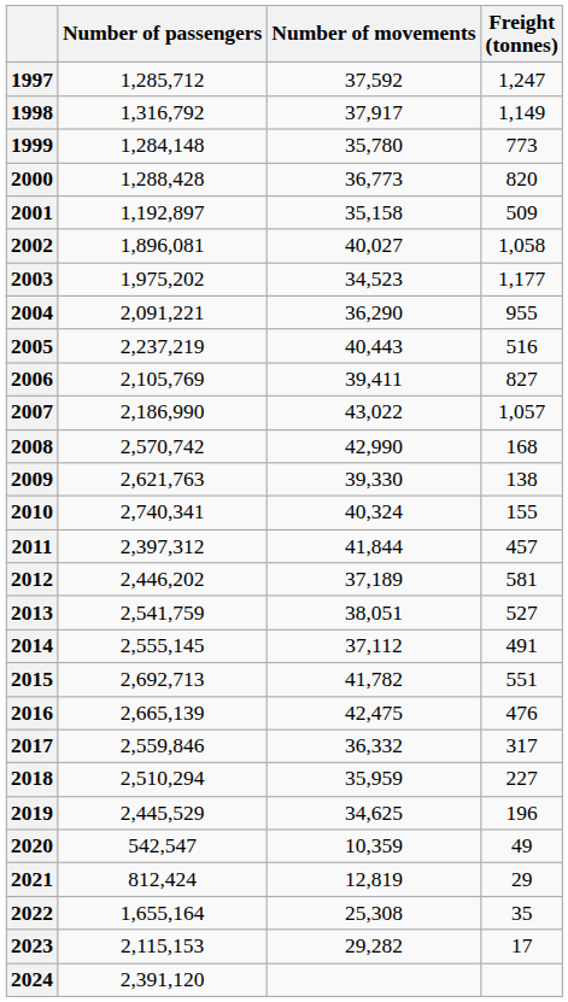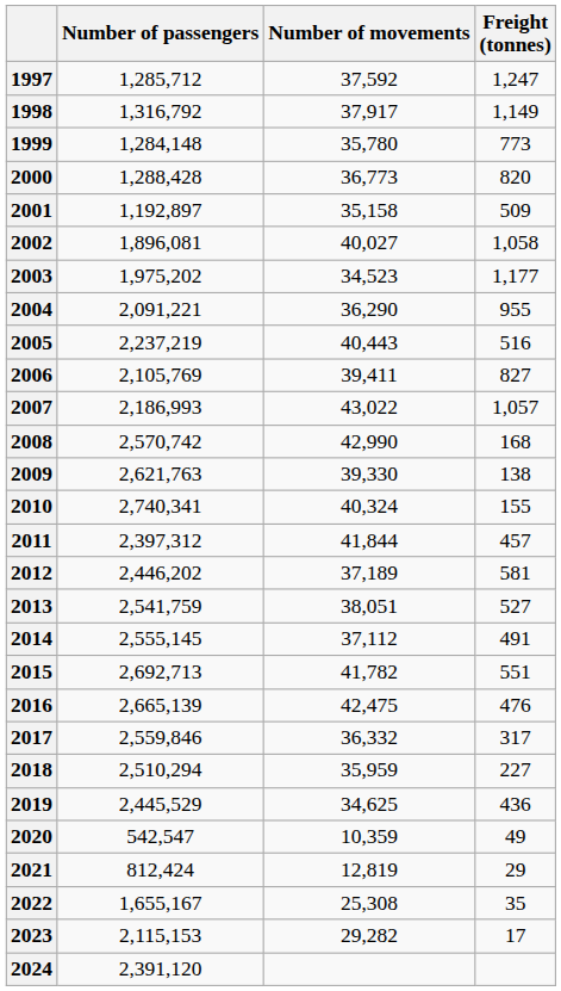 <table class="wikitable sortable" style="text-align:center; margin:auto;">
 <tr>
 <th Year></th>
 <th>Number of passengers</th>
 <th>Number of movements</th>
 <th>Freight <br> (tonnes)</th>
 </tr>
 <tr>
 <th>1997</th>
 <td>1,285,712</td>
 <td>37,592</td>
 <td>1,247</td>
 </tr>
 <tr>
 <th>1998</th>
 <td>1,316,792</td>
 <td>37,917</td>
 <td>1,149</td>
 </tr>
 <tr>
 <th>1999</th>
 <td>1,284,148</td>
 <td>35,780</td>
 <td>773</td>
 </tr>
 <tr>
 <th>2000</th>
 <td>1,288,428</td>
 <td>36,773</td>
 <td>820</td>
 </tr>
 <tr>
 <th>2001</th>
 <td>1,192,897</td>
 <td>35,158</td>
 <td>509</td>
 </tr>
 <tr>
 <th>2002</th>
 <td>1,896,081</td>
 <td>40,027</td>
 <td>1,058</td>
 </tr>
 <tr>
 <th>2003</th>
 <td>1,975,202</td>
 <td>34,523</td>
 <td>1,177</td>
 </tr>
 <tr>
 <th>2004</th>
 <td>2,091,221</td>
 <td>36,290</td>
 <td>955</td>
 </tr>
 <tr>
 <th>2005</th>
 <td>2,237,219</td>
 <td>40,443</td>
 <td>516</td>
 </tr>
 <tr>
 <th>2006</th>
 <td>2,105,769</td>
 <td>39,411</td>
 <td>827</td>
 </tr>
 <tr>
 <th>2007</th>
-<td>2,186,990</td>
+<td>2,186,993</td>
 <td>43,022</td>
 <td>1,057</td>
 </tr>
 <tr>
 <th>2008</th>
 <td>2,570,742</td>
 <td>42,990</td>
 <td>168</td>
 </tr>
 <tr>
 <th>2009</th>
 <td>2,621,763</td>
 <td>39,330</td>
 <td>138</td>
 </tr>
 <tr>
 <th>2010</th>
 <td>2,740,341</td>
 <td>40,324</td>
 <td>155</td>
 </tr>
 <tr>
 <th>2011</th>
 <td>2,397,312</td>
 <td>41,844</td>
 <td>457</td>
 </tr>
 <tr>
 <th>2012</th>
 <td>2,446,202</td>
 <td>37,189</td>
 <td>581</td>
 </tr>
 <tr>
 <th>2013</th>
 <td>2,541,759</td>
 <td>38,051</td>
 <td>527</td>
 </tr>
 <tr>
 <th>2014</th>
 <td>2,555,145</td>
 <td>37,112</td>
 <td>491</td>
 </tr>
 <tr>
 <th>2015</th>
 <td>2,692,713</td>
 <td>41,782</td>
 <td>551</td>
 </tr>
 <tr>
 <th>2016</th>
 <td>2,665,139</td>
 <td>42,475</td>
 <td>476</td>
 </tr>
 <tr>
 <th>2017</th>
 <td>2,559,846</td>
 <td>36,332</td>
 <td>317</td>
 </tr>
 <tr>
 <th>2018</th>
 <td>2,510,294</td>
 <td>35,959</td>
 <td>227</td>
 </tr>
 <tr>
 <th>2019</th>
 <td>2,445,529</td>
 <td>34,625</td>
-<td>196</td>
+<td>436</td>
 </tr>
 <tr>
 <th>2020</th>
 <td>542,547</td>
 <td>10,359</td>
 <td>49</td>
 </tr>
 <tr>
 <th>2021</th>
 <td>812,424</td>
 <td>12,819</td>
 <td>29</td>
 </tr>
 <tr>
 <th>2022</th>
-<td>1,655,164</td>
+<td>1,655,167</td>
 <td>25,308</td>
 <td>35</td>
 </tr>
 <tr>
 <th>2023</th>
 <td>2,115,153</td>
 <td>29,282</td>
 <td>17</td>
 </tr>
 <tr>
 <th>2024</th>
 <td>2,391,120</td>
 <td></td>
 <td></td>
 </tr>
 </table>
